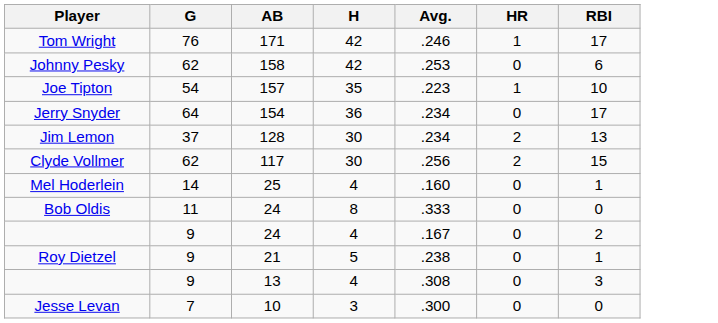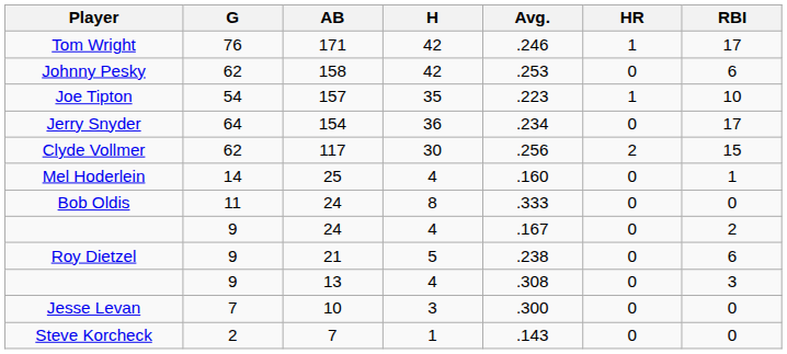 <table class="wikitable sortable">
 <tr>
 <th bgcolor="#DDDDFF" width="16%">Player</th>
 <th bgcolor="#DDDDFF" width="9%">G</th>
 <th bgcolor="#DDDDFF" width="9%">AB</th>
 <th bgcolor="#DDDDFF" width="9%">H</th>
 <th bgcolor="#DDDDFF" width="9%">Avg.</th>
 <th bgcolor="#DDDDFF" width="9%">HR</th>
 <th bgcolor="#DDDDFF" width="9%">RBI</th>
 </tr>
 <tr align="center">
 <td><a href='#'>Tom Wright</a></td>
 <td>76</td>
 <td>171</td>
 <td>42</td>
 <td>.246</td>
 <td>1</td>
 <td>17</td>
 </tr>
 <tr align=center>
 <td><a href='#'>Johnny Pesky</a></td>
 <td>62</td>
 <td>158</td>
 <td>42</td>
 <td>.253</td>
 <td>0</td>
 <td>6</td>
 </tr>
 <tr align=center>
 <td><a href='#'>Joe Tipton</a></td>
 <td>54</td>
 <td>157</td>
 <td>35</td>
 <td>.223</td>
 <td>1</td>
 <td>10</td>
 </tr>
 <tr align=center>
 <td><a href='#'>Jerry Snyder</a></td>
 <td>64</td>
 <td>154</td>
 <td>36</td>
 <td>.234</td>
 <td>0</td>
 <td>17</td>
 </tr>
 <tr align=center>
-<td><a href='#'>Jim Lemon</a></td>
-<td>37</td>
-<td>128</td>
-<td>30</td>
-<td>.234</td>
-<td>2</td>
-<td>13</td>
-</tr>
-<tr align=center>
 <td><a href='#'>Clyde Vollmer</a></td>
 <td>62</td>
 <td>117</td>
 <td>30</td>
 <td>.256</td>
 <td>2</td>
 <td>15</td>
 </tr>
 <tr align=center>
 <td><a href='#'>Mel Hoderlein</a></td>
 <td>14</td>
 <td>25</td>
 <td>4</td>
 <td>.160</td>
 <td>0</td>
 <td>1</td>
 </tr>
 <tr align=center>
 <td><a href='#'>Bob Oldis</a></td>
 <td>11</td>
 <td>24</td>
 <td>8</td>
 <td>.333</td>
 <td>0</td>
 <td>0</td>
 </tr>
 <tr align=center>
 <td></td>
 <td>9</td>
 <td>24</td>
 <td>4</td>
 <td>.167</td>
 <td>0</td>
 <td>2</td>
 </tr>
 <tr align="center">
 <td><a href='#'>Roy Dietzel</a></td>
 <td>9</td>
 <td>21</td>
 <td>5</td>
 <td>.238</td>
 <td>0</td>
-<td>1</td>
+<td>6</td>
 </tr>
 <tr align=center>
 <td></td>
 <td>9</td>
 <td>13</td>
 <td>4</td>
 <td>.308</td>
 <td>0</td>
 <td>3</td>
 </tr>
 <tr align="center">
 <td><a href='#'>Jesse Levan</a></td>
 <td>7</td>
 <td>10</td>
 <td>3</td>
 <td>.300</td>
 <td>0</td>
 <td>0</td>
 </tr>
+<tr align=center>
+<td><a href='#'>Steve Korcheck</a></td>
+<td>2</td>
+<td>7</td>
+<td>1</td>
+<td>.143</td>
+<td>0</td>
+<td>0</td>
+</tr>
 </table>
